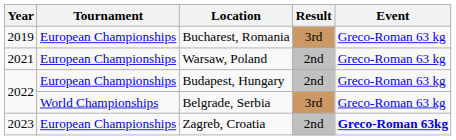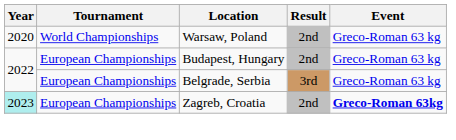 <table class="wikitable" style="font-size:95%;">
 <tr>
 <th>Year</th>
 <th>Tournament</th>
 <th>Location</th>
 <th>Result</th>
 <th>Event</th>
 </tr>
 <tr>
-<td>2019</td>
-<td><a href='#'>European Championships</a></td>
-<td>Bucharest, Romania</td>
-<td align="center" bgcolor="cc9966">3rd</td>
-<td><a href='#'>Greco-Roman 63 kg</a></td>
-</tr>
-<tr>
-<td>2021</td>
-<td><a href='#'>European Championships</a></td>
+<td>2020</td>
+<td><a href='#'>World Championships</a></td>
 <td>Warsaw, Poland</td>
 <td align="center" bgcolor="silver">2nd</td>
 <td><a href='#'>Greco-Roman 63 kg</a></td>
 </tr>
 <tr>
 <td rowspan=2>2022</td>
 <td><a href='#'>European Championships</a></td>
 <td>Budapest, Hungary</td>
 <td align="center" bgcolor="silver">2nd</td>
 <td><a href='#'>Greco-Roman 63 kg</a></td>
 </tr>
 <tr>
-<td><a href='#'>World Championships</a></td>
+<td><a href='#'>European Championships</a></td>
 <td>Belgrade, Serbia</td>
 <td align="center" bgcolor="cc9966">3rd</td>
 <td><a href='#'>Greco-Roman 63 kg</a></td>
 </tr>
 <tr>
-<td>2023</td>
+<td style="background: paleturquoise;">2023</td>
 <td><a href='#'>European Championships</a></td>
 <td>Zagreb, Croatia</td>
 <td align="center" bgcolor="silver">2nd</td>
 <td><strong><a href='#'>Greco-Roman 63kg</a></strong></td>
 </tr>
 </table>
